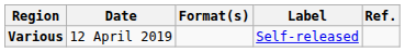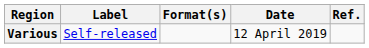 <table class="wikitable plainrowheaders">
 <tr>
 <th scope="col">Region</th>
+<th scope="col">Label</th>
+<th scope="col">Format(s)</th>
 <th scope="col">Date</th>
-<th scope="col">Format(s)</th>
-<th scope="col">Label</th>
 <th scope="col">Ref.</th>
 </tr>
 <tr>
 <th scope="row">Various</th>
+<td><a href='#'>Self-released</a></td>
+<td></td>
 <td>12 April 2019</td>
-<td></td>
-<td><a href='#'>Self-released</a></td>
 <td></td>
 </tr>
 </table>
